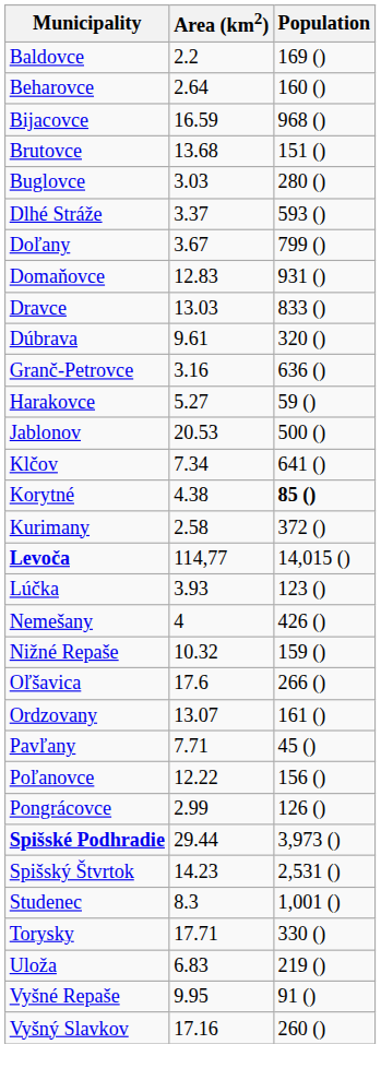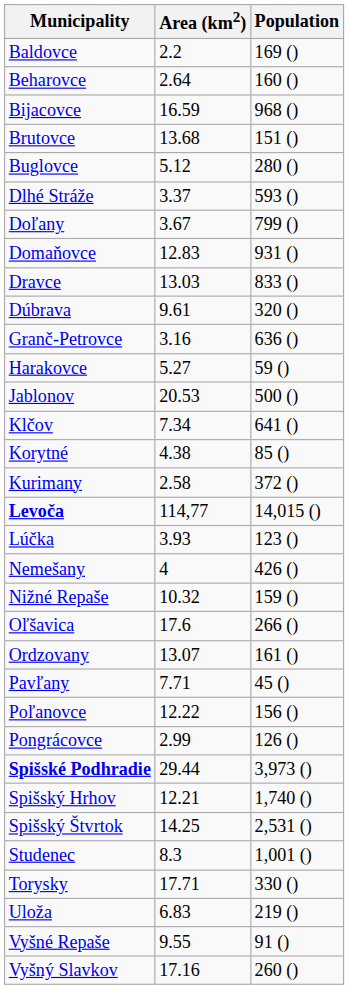 <table class="wikitable sortable">
 <tr>
 <th>Municipality</th>
 <th>Area (km<sup>2</sup>)</th>
 <th>Population</th>
 </tr>
 <tr>
 <td><a href='#'>Baldovce</a></td>
 <td>2.2</td>
 <td>169 ()</td>
 </tr>
 <tr>
 <td><a href='#'>Beharovce</a></td>
 <td>2.64</td>
 <td>160 ()</td>
 </tr>
 <tr>
 <td><a href='#'>Bijacovce</a></td>
 <td>16.59</td>
 <td>968 ()</td>
 </tr>
 <tr>
 <td><a href='#'>Brutovce</a></td>
 <td>13.68</td>
 <td>151 ()</td>
 </tr>
 <tr>
 <td><a href='#'>Buglovce</a></td>
-<td>3.03</td>
+<td>5.12</td>
 <td>280 ()</td>
 </tr>
 <tr>
 <td><a href='#'>Dlhé Stráže</a></td>
 <td>3.37</td>
 <td>593 ()</td>
 </tr>
 <tr>
 <td><a href='#'>Doľany</a></td>
 <td>3.67</td>
 <td>799 ()</td>
 </tr>
 <tr>
 <td><a href='#'>Domaňovce</a></td>
 <td>12.83</td>
 <td>931 ()</td>
 </tr>
 <tr>
 <td><a href='#'>Dravce</a></td>
 <td>13.03</td>
 <td>833 ()</td>
 </tr>
 <tr>
 <td><a href='#'>Dúbrava</a></td>
 <td>9.61</td>
 <td>320 ()</td>
 </tr>
 <tr>
 <td><a href='#'>Granč-Petrovce</a></td>
 <td>3.16</td>
 <td>636 ()</td>
 </tr>
 <tr>
 <td><a href='#'>Harakovce</a></td>
 <td>5.27</td>
 <td>59 ()</td>
 </tr>
 <tr>
 <td><a href='#'>Jablonov</a></td>
 <td>20.53</td>
 <td>500 ()</td>
 </tr>
 <tr>
 <td><a href='#'>Klčov</a></td>
 <td>7.34</td>
 <td>641 ()</td>
 </tr>
 <tr>
 <td><a href='#'>Korytné</a></td>
 <td>4.38</td>
-<td><strong>85 ()</strong></td>
+<td>85 ()</td>
 </tr>
 <tr>
 <td><a href='#'>Kurimany</a></td>
 <td>2.58</td>
 <td>372 ()</td>
 </tr>
 <tr>
 <td><strong><a href='#'>Levoča</a></strong></td>
 <td>114,77</td>
 <td>14,015 ()</td>
 </tr>
 <tr>
 <td><a href='#'>Lúčka</a></td>
 <td>3.93</td>
 <td>123 ()</td>
 </tr>
 <tr>
 <td><a href='#'>Nemešany</a></td>
 <td>4</td>
 <td>426 ()</td>
 </tr>
 <tr>
 <td><a href='#'>Nižné Repaše</a></td>
 <td>10.32</td>
 <td>159 ()</td>
 </tr>
 <tr>
 <td><a href='#'>Oľšavica</a></td>
 <td>17.6</td>
 <td>266 ()</td>
 </tr>
 <tr>
 <td><a href='#'>Ordzovany</a></td>
 <td>13.07</td>
 <td>161 ()</td>
 </tr>
 <tr>
 <td><a href='#'>Pavľany</a></td>
 <td>7.71</td>
 <td>45 ()</td>
 </tr>
 <tr>
 <td><a href='#'>Poľanovce</a></td>
 <td>12.22</td>
 <td>156 ()</td>
 </tr>
 <tr>
 <td><a href='#'>Pongrácovce</a></td>
 <td>2.99</td>
 <td>126 ()</td>
 </tr>
 <tr>
 <td><strong><a href='#'>Spišské Podhradie</a></strong></td>
 <td>29.44</td>
 <td>3,973 ()</td>
 </tr>
 <tr>
+<td><a href='#'>Spišský Hrhov</a></td>
+<td>12.21</td>
+<td>1,740 ()</td>
+</tr>
+<tr>
 <td><a href='#'>Spišský Štvrtok</a></td>
-<td>14.23</td>
+<td>14.25</td>
 <td>2,531 ()</td>
 </tr>
 <tr>
 <td><a href='#'>Studenec</a></td>
 <td>8.3</td>
 <td>1,001 ()</td>
 </tr>
 <tr>
 <td><a href='#'>Torysky</a></td>
 <td>17.71</td>
 <td>330 ()</td>
 </tr>
 <tr>
 <td><a href='#'>Uloža</a></td>
 <td>6.83</td>
 <td>219 ()</td>
 </tr>
 <tr>
 <td><a href='#'>Vyšné Repaše</a></td>
-<td>9.95</td>
+<td>9.55</td>
 <td>91 ()</td>
 </tr>
 <tr>
 <td><a href='#'>Vyšný Slavkov</a></td>
 <td>17.16</td>
 <td>260 ()</td>
 </tr>
 </table>
